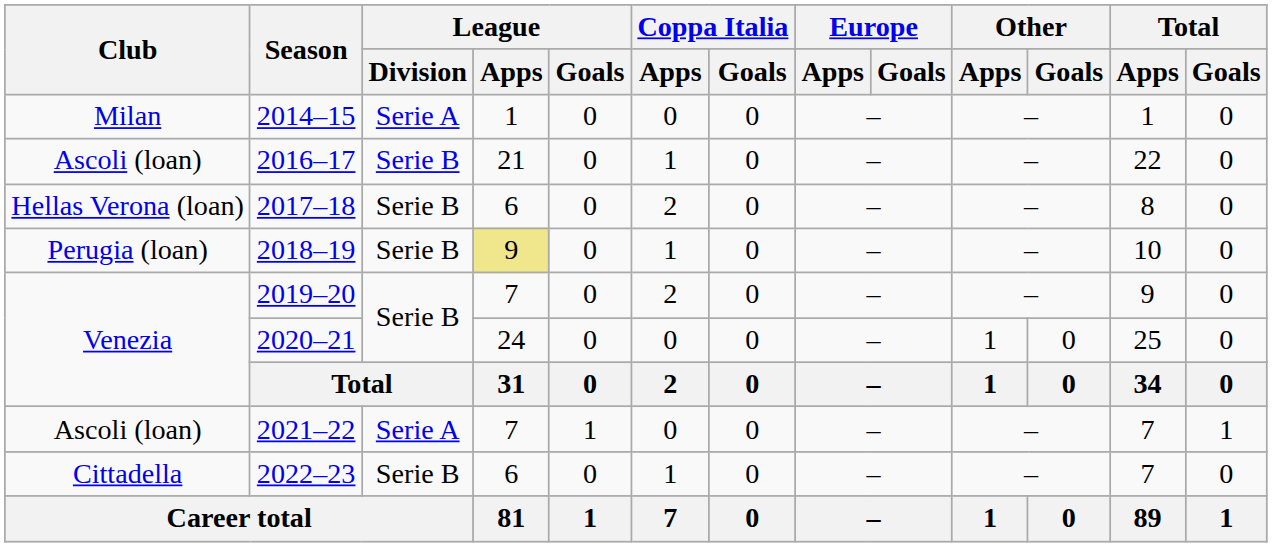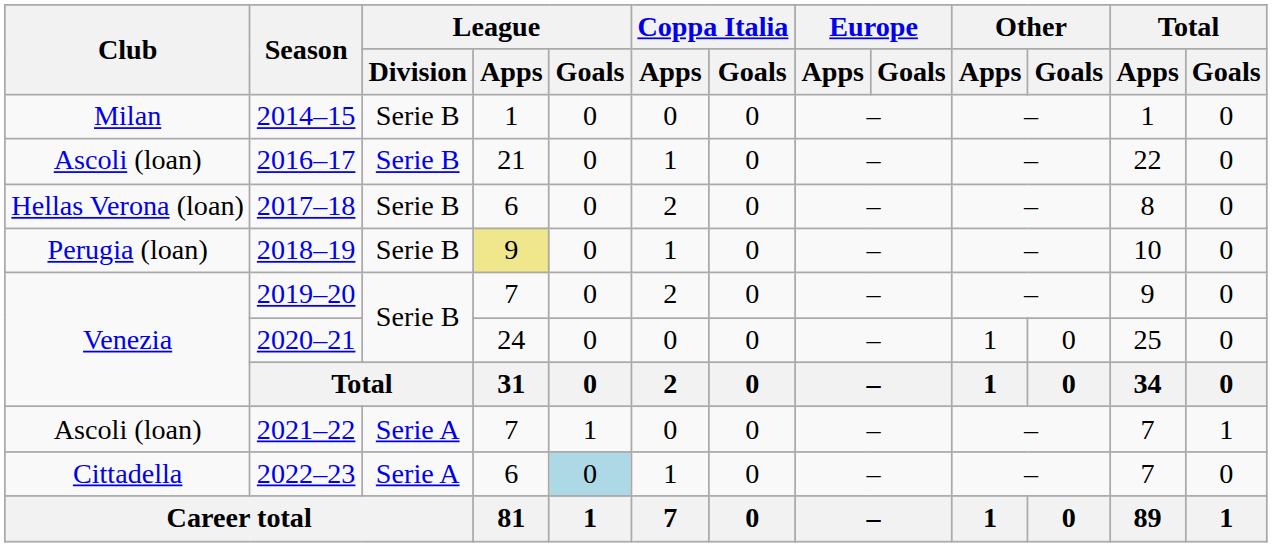 <table class="wikitable" style="text-align: center;">
 <tr>
 <th rowspan="2">Club</th>
 <th rowspan="2">Season</th>
 <th colspan="3">League</th>
 <th colspan="2"><a href='#'>Coppa Italia</a></th>
 <th colspan="2"><a href='#'>Europe</a></th>
 <th colspan="2">Other</th>
 <th colspan="2">Total</th>
 </tr>
 <tr>
 <th>Division</th>
 <th>Apps</th>
 <th>Goals</th>
 <th>Apps</th>
 <th>Goals</th>
 <th>Apps</th>
 <th>Goals</th>
 <th>Apps</th>
 <th>Goals</th>
 <th>Apps</th>
 <th>Goals</th>
 </tr>
 <tr>
 <td><a href='#'>Milan</a></td>
 <td><a href='#'>2014–15</a></td>
-<td><a href='#'>Serie A</a></td>
+<td>Serie B</td>
 <td>1</td>
 <td>0</td>
 <td>0</td>
 <td>0</td>
 <td colspan=2>–</td>
 <td colspan=2>–</td>
 <td>1</td>
 <td>0</td>
 </tr>
 <tr>
 <td><a href='#'>Ascoli</a> (loan)</td>
 <td><a href='#'>2016–17</a></td>
 <td><a href='#'>Serie B</a></td>
 <td>21</td>
 <td>0</td>
 <td>1</td>
 <td>0</td>
 <td colspan=2>–</td>
 <td colspan=2>–</td>
 <td>22</td>
 <td>0</td>
 </tr>
 <tr>
 <td><a href='#'>Hellas Verona</a> (loan)</td>
 <td><a href='#'>2017–18</a></td>
 <td>Serie B</td>
 <td>6</td>
 <td>0</td>
 <td>2</td>
 <td>0</td>
 <td colspan=2>–</td>
 <td colspan=2>–</td>
 <td>8</td>
 <td>0</td>
 </tr>
 <tr>
 <td><a href='#'>Perugia</a> (loan)</td>
 <td><a href='#'>2018–19</a></td>
 <td>Serie B</td>
 <td style="background: khaki;">9</td>
 <td>0</td>
 <td>1</td>
 <td>0</td>
 <td colspan=2>–</td>
 <td colspan=2>–</td>
 <td>10</td>
 <td>0</td>
 </tr>
 <tr>
 <td rowspan="3"><a href='#'>Venezia</a></td>
 <td><a href='#'>2019–20</a></td>
 <td rowspan="2">Serie B</td>
 <td>7</td>
 <td>0</td>
 <td>2</td>
 <td>0</td>
 <td colspan=2>–</td>
 <td colspan=2>–</td>
 <td>9</td>
 <td>0</td>
 </tr>
 <tr>
 <td><a href='#'>2020–21</a></td>
 <td>24</td>
 <td>0</td>
 <td>0</td>
 <td>0</td>
 <td colspan=2>–</td>
 <td>1</td>
 <td>0</td>
 <td>25</td>
 <td>0</td>
 </tr>
 <tr>
 <th colspan="2">Total</th>
 <th>31</th>
 <th>0</th>
 <th>2</th>
 <th>0</th>
 <th colspan=2>–</th>
 <th>1</th>
 <th>0</th>
 <th>34</th>
 <th>0</th>
 </tr>
 <tr>
 <td>Ascoli (loan)</td>
 <td><a href='#'>2021–22</a></td>
 <td><a href='#'>Serie A</a></td>
 <td>7</td>
 <td>1</td>
 <td>0</td>
 <td>0</td>
 <td colspan=2>–</td>
 <td colspan=2>–</td>
 <td>7</td>
 <td>1</td>
 </tr>
 <tr>
 <td><a href='#'>Cittadella</a></td>
 <td><a href='#'>2022–23</a></td>
-<td>Serie B</td>
+<td><a href='#'>Serie A</a></td>
 <td>6</td>
-<td>0</td>
+<td style="background: lightblue;">0</td>
 <td>1</td>
 <td>0</td>
 <td colspan=2>–</td>
 <td colspan=2>–</td>
 <td>7</td>
 <td>0</td>
 </tr>
 <tr>
 <th colspan=3>Career total</th>
 <th>81</th>
 <th>1</th>
 <th>7</th>
 <th>0</th>
 <th colspan=2>–</th>
 <th>1</th>
 <th>0</th>
 <th>89</th>
 <th>1</th>
 </tr>
 </table>
